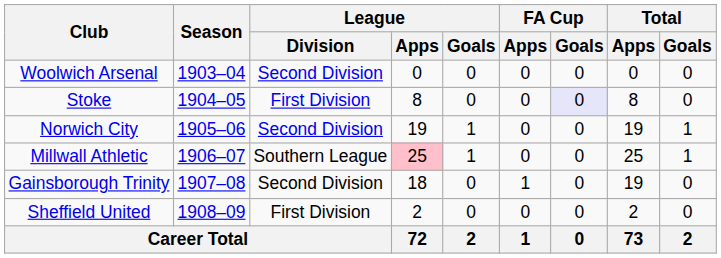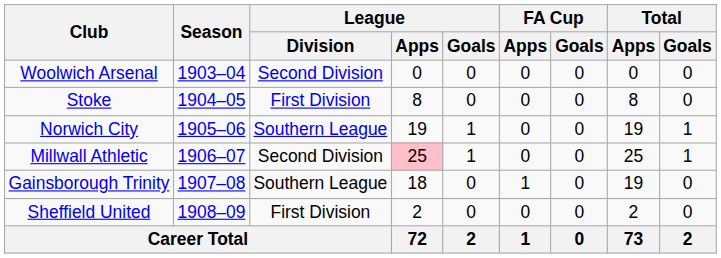 <table class="wikitable" style="text-align: center;">
 <tr>
 <th rowspan="2">Club</th>
 <th rowspan="2">Season</th>
 <th colspan="3">League</th>
 <th colspan="2">FA Cup</th>
 <th colspan="2">Total</th>
 </tr>
 <tr>
 <th>Division</th>
 <th>Apps</th>
 <th>Goals</th>
 <th>Apps</th>
 <th>Goals</th>
 <th>Apps</th>
 <th>Goals</th>
 </tr>
 <tr>
 <td><a href='#'>Woolwich Arsenal</a></td>
 <td><a href='#'>1903–04</a></td>
 <td><a href='#'>Second Division</a></td>
 <td>0</td>
 <td>0</td>
 <td>0</td>
 <td>0</td>
 <td>0</td>
 <td>0</td>
 </tr>
 <tr>
 <td><a href='#'>Stoke</a></td>
 <td><a href='#'>1904–05</a></td>
 <td><a href='#'>First Division</a></td>
 <td>8</td>
 <td>0</td>
 <td>0</td>
-<td style="background: lavender;">0</td>
+<td>0</td>
 <td>8</td>
 <td>0</td>
 </tr>
 <tr>
 <td><a href='#'>Norwich City</a></td>
 <td><a href='#'>1905–06</a></td>
-<td><a href='#'>Second Division</a></td>
+<td><a href='#'>Southern League</a></td>
 <td>19</td>
 <td>1</td>
 <td>0</td>
 <td>0</td>
 <td>19</td>
 <td>1</td>
 </tr>
 <tr>
 <td><a href='#'>Millwall Athletic</a></td>
 <td><a href='#'>1906–07</a></td>
-<td>Southern League</td>
+<td>Second Division</td>
 <td style="background: pink;">25</td>
 <td>1</td>
 <td>0</td>
 <td>0</td>
 <td>25</td>
 <td>1</td>
 </tr>
 <tr>
 <td><a href='#'>Gainsborough Trinity</a></td>
 <td><a href='#'>1907–08</a></td>
-<td>Second Division</td>
+<td>Southern League</td>
 <td>18</td>
 <td>0</td>
 <td>1</td>
 <td>0</td>
 <td>19</td>
 <td>0</td>
 </tr>
 <tr>
 <td><a href='#'>Sheffield United</a></td>
 <td><a href='#'>1908–09</a></td>
 <td>First Division</td>
 <td>2</td>
 <td>0</td>
 <td>0</td>
 <td>0</td>
 <td>2</td>
 <td>0</td>
 </tr>
 <tr>
 <th colspan=3>Career Total</th>
 <th>72</th>
 <th>2</th>
 <th>1</th>
 <th>0</th>
 <th>73</th>
 <th>2</th>
 </tr>
 </table>
